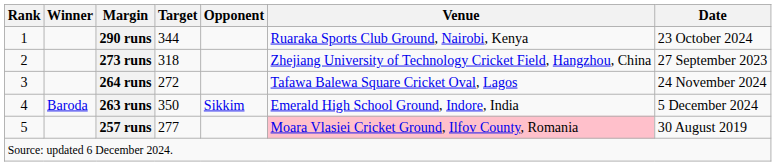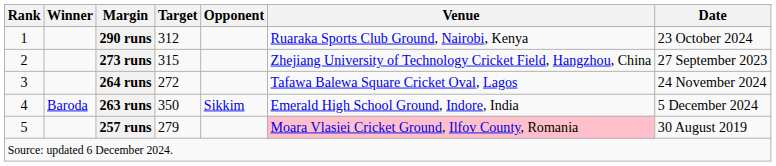 <table class="wikitable sortable">
 <tr>
 <th>Rank</th>
 <th>Winner</th>
 <th>Margin</th>
 <th>Target</th>
 <th>Opponent</th>
 <th>Venue</th>
 <th>Date</th>
 </tr>
 <tr>
 <td align="center">1</td>
 <td></td>
 <th>290 runs</th>
-<td>344</td>
+<td>312</td>
 <td></td>
 <td><a href='#'>Ruaraka Sports Club Ground</a>, <a href='#'>Nairobi</a>, Kenya</td>
 <td>23 October 2024</td>
 </tr>
 <tr>
 <td align="center">2</td>
 <td></td>
 <th>273 runs</th>
-<td>318</td>
+<td>315</td>
 <td></td>
 <td><a href='#'>Zhejiang University of Technology Cricket Field</a>, <a href='#'>Hangzhou</a>, China</td>
 <td>27 September 2023</td>
 </tr>
 <tr>
 <td align="center">3</td>
 <td></td>
 <th>264 runs</th>
 <td>272</td>
 <td></td>
 <td><a href='#'>Tafawa Balewa Square Cricket Oval</a>, <a href='#'>Lagos</a></td>
 <td>24 November 2024</td>
 </tr>
 <tr>
 <td align="center">4</td>
 <td> <a href='#'>Baroda</a></td>
 <th>263 runs</th>
 <td>350</td>
 <td> <a href='#'>Sikkim</a></td>
 <td><a href='#'>Emerald High School Ground</a>, <a href='#'>Indore</a>, India</td>
 <td>5 December 2024</td>
 </tr>
 <tr>
 <td align="center">5</td>
 <td></td>
 <th>257 runs</th>
-<td>277</td>
+<td>279</td>
 <td></td>
 <td style="background: pink;"><a href='#'>Moara Vlasiei Cricket Ground</a>, <a href='#'>Ilfov County</a>, Romania</td>
 <td>30 August 2019</td>
 </tr>
 <tr>
 <td colspan=7><small>Source:  updated 6 December 2024.</small></td>
 </tr>
 </table>
